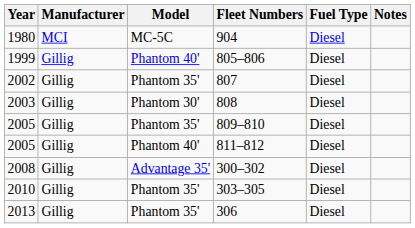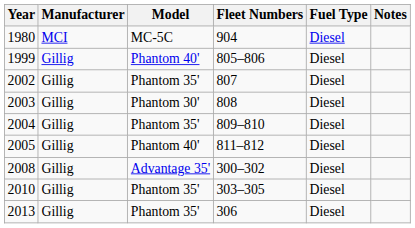 <table class="wikitable sortable">
 <tr>
 <th>Year</th>
 <th>Manufacturer</th>
 <th>Model</th>
 <th>Fleet Numbers</th>
 <th>Fuel Type</th>
 <th class="unsortable">Notes</th>
 </tr>
 <tr>
 <td>1980</td>
 <td><a href='#'>MCI</a></td>
 <td>MC-5C</td>
 <td>904</td>
 <td><a href='#'>Diesel</a></td>
 <td></td>
 </tr>
 <tr>
 <td>1999</td>
 <td><a href='#'>Gillig</a></td>
 <td><a href='#'>Phantom 40'</a></td>
 <td>805–806</td>
 <td>Diesel</td>
 <td></td>
 </tr>
 <tr>
 <td>2002</td>
 <td>Gillig</td>
 <td>Phantom 35'</td>
 <td>807</td>
 <td>Diesel</td>
 <td></td>
 </tr>
 <tr>
 <td>2003</td>
 <td>Gillig</td>
 <td>Phantom 30'</td>
 <td>808</td>
 <td>Diesel</td>
 <td></td>
 </tr>
 <tr>
-<td>2005</td>
+<td>2004</td>
 <td>Gillig</td>
 <td>Phantom 35'</td>
 <td>809–810</td>
 <td>Diesel</td>
 <td></td>
 </tr>
 <tr>
 <td>2005</td>
 <td>Gillig</td>
 <td>Phantom 40'</td>
 <td>811–812</td>
 <td>Diesel</td>
 <td></td>
 </tr>
 <tr>
 <td>2008</td>
 <td>Gillig</td>
 <td><a href='#'>Advantage 35'</a></td>
 <td>300–302</td>
 <td>Diesel</td>
 <td></td>
 </tr>
 <tr>
 <td>2010</td>
 <td>Gillig</td>
 <td>Phantom 35'</td>
 <td>303–305</td>
 <td>Diesel</td>
 <td></td>
 </tr>
 <tr>
 <td>2013</td>
 <td>Gillig</td>
 <td>Phantom 35'</td>
 <td>306</td>
 <td>Diesel</td>
 <td></td>
 </tr>
 </table>
